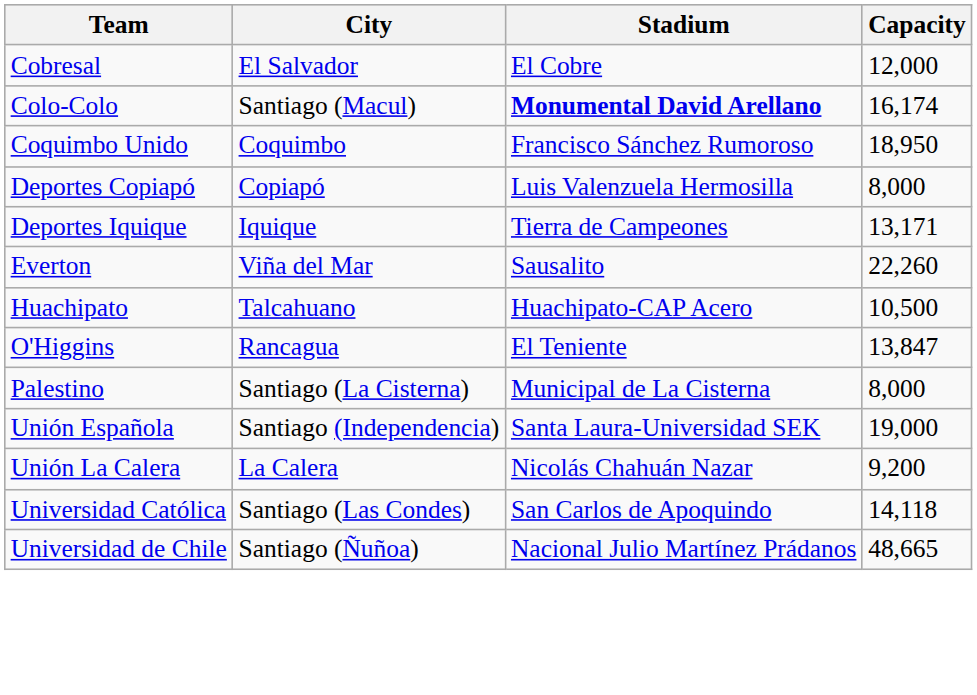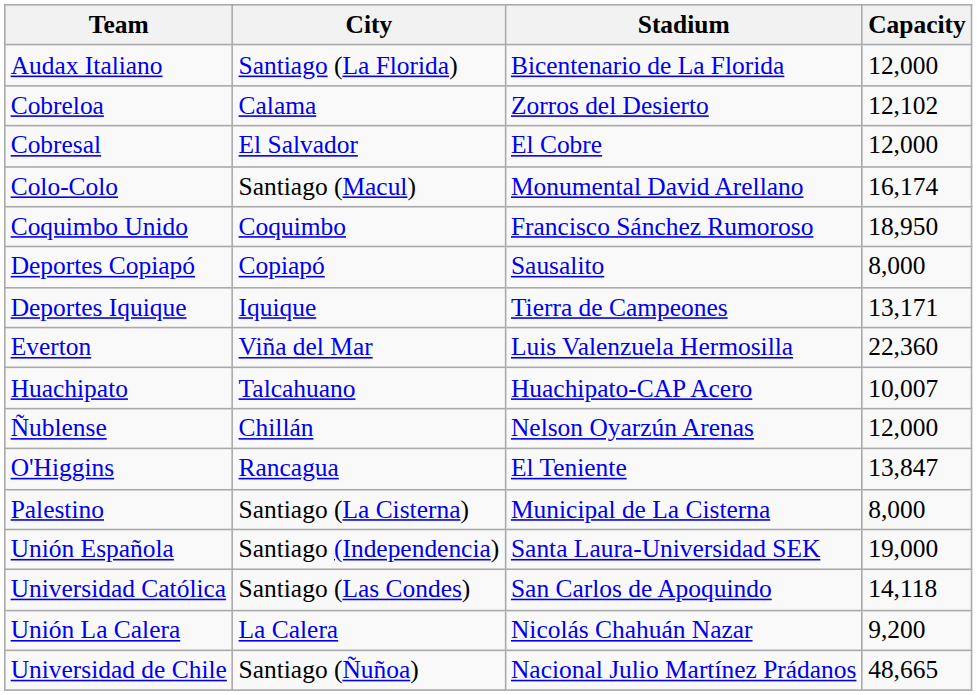 <table class="wikitable sortable">
 <tr>
 <th>Team</th>
 <th>City</th>
 <th>Stadium</th>
 <th>Capacity</th>
+</tr>
+<tr>
+<td><a href='#'>Audax Italiano</a></td>
+<td><a href='#'>Santiago</a> (<a href='#'>La Florida</a>)</td>
+<td><a href='#'>Bicentenario de La Florida</a></td>
+<td>12,000</td>
+</tr>
+<tr>
+<td><a href='#'>Cobreloa</a></td>
+<td><a href='#'>Calama</a></td>
+<td><a href='#'>Zorros del Desierto</a></td>
+<td>12,102</td>
 </tr>
 <tr>
 <td><a href='#'>Cobresal</a></td>
 <td><a href='#'>El Salvador</a></td>
 <td><a href='#'>El Cobre</a></td>
 <td>12,000</td>
 </tr>
 <tr>
 <td><a href='#'>Colo-Colo</a></td>
 <td>Santiago (<a href='#'>Macul</a>)</td>
-<td><strong><a href='#'>Monumental David Arellano</a></strong></td>
+<td><a href='#'>Monumental David Arellano</a></td>
 <td>16,174</td>
 </tr>
 <tr>
 <td><a href='#'>Coquimbo Unido</a></td>
 <td><a href='#'>Coquimbo</a></td>
 <td><a href='#'>Francisco Sánchez Rumoroso</a></td>
 <td>18,950</td>
 </tr>
 <tr>
 <td><a href='#'>Deportes Copiapó</a></td>
 <td><a href='#'>Copiapó</a></td>
-<td><a href='#'>Luis Valenzuela Hermosilla</a></td>
+<td><a href='#'>Sausalito</a></td>
 <td>8,000</td>
 </tr>
 <tr>
 <td><a href='#'>Deportes Iquique</a></td>
 <td><a href='#'>Iquique</a></td>
 <td><a href='#'>Tierra de Campeones</a></td>
 <td>13,171</td>
 </tr>
 <tr>
 <td><a href='#'>Everton</a></td>
 <td><a href='#'>Viña del Mar</a></td>
-<td><a href='#'>Sausalito</a></td>
-<td>22,260</td>
+<td><a href='#'>Luis Valenzuela Hermosilla</a></td>
+<td>22,360</td>
 </tr>
 <tr>
 <td><a href='#'>Huachipato</a></td>
 <td><a href='#'>Talcahuano</a></td>
 <td><a href='#'>Huachipato-CAP Acero</a></td>
-<td>10,500</td>
+<td>10,007</td>
+</tr>
+<tr>
+<td><a href='#'>Ñublense</a></td>
+<td><a href='#'>Chillán</a></td>
+<td><a href='#'>Nelson Oyarzún Arenas</a></td>
+<td>12,000</td>
 </tr>
 <tr>
 <td><a href='#'>O'Higgins</a></td>
 <td><a href='#'>Rancagua</a></td>
 <td><a href='#'>El Teniente</a></td>
 <td>13,847</td>
 </tr>
 <tr>
 <td><a href='#'>Palestino</a></td>
 <td>Santiago (<a href='#'>La Cisterna</a>)</td>
 <td><a href='#'>Municipal de La Cisterna</a></td>
 <td>8,000</td>
 </tr>
 <tr>
 <td><a href='#'>Unión Española</a></td>
 <td>Santiago <a href='#'>(Independencia</a>)</td>
 <td><a href='#'>Santa Laura-Universidad SEK</a></td>
 <td>19,000</td>
 </tr>
 <tr>
+<td><a href='#'>Universidad Católica</a></td>
+<td>Santiago (<a href='#'>Las Condes</a>)</td>
+<td><a href='#'>San Carlos de Apoquindo</a></td>
+<td>14,118</td>
+</tr>
+<tr>
 <td><a href='#'>Unión La Calera</a></td>
 <td><a href='#'>La Calera</a></td>
 <td><a href='#'>Nicolás Chahuán Nazar</a></td>
 <td>9,200</td>
-</tr>
-<tr>
-<td><a href='#'>Universidad Católica</a></td>
-<td>Santiago (<a href='#'>Las Condes</a>)</td>
-<td><a href='#'>San Carlos de Apoquindo</a></td>
-<td>14,118</td>
 </tr>
 <tr>
 <td><a href='#'>Universidad de Chile</a></td>
 <td>Santiago (<a href='#'>Ñuñoa</a>)</td>
 <td><a href='#'>Nacional Julio Martínez Prádanos</a></td>
 <td>48,665</td>
 </tr>
 </table>
